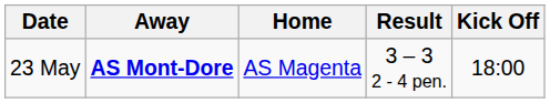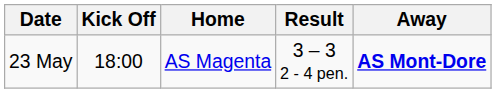 <table class="wikitable" style="text-align: center">
 <tr>
 <th scope="col">Date</th>
-<th scope="col">Away</th>
+<th scope="col">Kick Off</th>
 <th scope="col">Home</th>
 <th scope="col">Result</th>
-<th scope="col">Kick Off</th>
+<th scope="col">Away</th>
 </tr>
 <tr>
 <td>23 May</td>
-<td><strong><a href='#'>AS Mont-Dore</a></strong></td>
+<td>18:00</td>
 <td><a href='#'>AS Magenta</a></td>
 <td>3 – 3 <br> <small> 2 - 4 pen. </small></td>
-<td>18:00</td>
+<td><strong><a href='#'>AS Mont-Dore</a></strong></td>
 </tr>
 </table>
